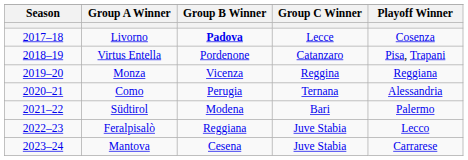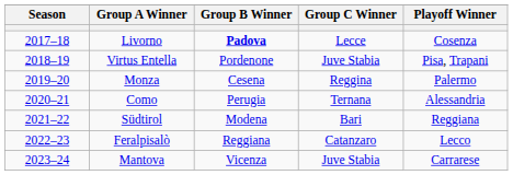 <table class="wikitable" style="text-align: center">
 <tr>
 </tr>
 <tr>
 <th>Season</th>
 <th>Group A Winner</th>
 <th>Group B Winner</th>
 <th>Group C Winner</th>
 <th>Playoff Winner</th>
 </tr>
 <tr>
 <th width=100></th>
 <th width=125></th>
 <th width=125></th>
 <th width=125></th>
 <th width=125></th>
 </tr>
 <tr>
 <td><a href='#'>2017–18</a></td>
 <td><a href='#'>Livorno</a></td>
 <td><strong><a href='#'>Padova</a></strong></td>
 <td><a href='#'>Lecce</a></td>
 <td><a href='#'>Cosenza</a></td>
 </tr>
 <tr>
 <td><a href='#'>2018–19</a></td>
 <td><a href='#'>Virtus Entella</a></td>
 <td><a href='#'>Pordenone</a></td>
-<td><a href='#'>Catanzaro</a></td>
+<td><a href='#'>Juve Stabia</a></td>
 <td><a href='#'>Pisa</a>, <a href='#'>Trapani</a></td>
 </tr>
 <tr>
 <td><a href='#'>2019–20</a></td>
 <td><a href='#'>Monza</a></td>
-<td><a href='#'>Vicenza</a></td>
+<td><a href='#'>Cesena</a></td>
 <td><a href='#'>Reggina</a></td>
-<td><a href='#'>Reggiana</a></td>
+<td><a href='#'>Palermo</a></td>
 </tr>
 <tr>
 <td><a href='#'>2020–21</a></td>
 <td><a href='#'>Como</a></td>
 <td><a href='#'>Perugia</a></td>
 <td><a href='#'>Ternana</a></td>
 <td><a href='#'>Alessandria</a></td>
 </tr>
 <tr>
 <td><a href='#'>2021–22</a></td>
 <td><a href='#'>Südtirol</a></td>
 <td><a href='#'>Modena</a></td>
 <td><a href='#'>Bari</a></td>
-<td><a href='#'>Palermo</a></td>
+<td><a href='#'>Reggiana</a></td>
 </tr>
 <tr>
 <td><a href='#'>2022–23</a></td>
 <td><a href='#'>Feralpisalò</a></td>
 <td><a href='#'>Reggiana</a></td>
-<td><a href='#'>Juve Stabia</a></td>
+<td><a href='#'>Catanzaro</a></td>
 <td><a href='#'>Lecco</a></td>
 </tr>
 <tr>
 <td><a href='#'>2023–24</a></td>
 <td><a href='#'>Mantova</a></td>
-<td><a href='#'>Cesena</a></td>
+<td><a href='#'>Vicenza</a></td>
 <td><a href='#'>Juve Stabia</a></td>
 <td><a href='#'>Carrarese</a></td>
 </tr>
 </table>
